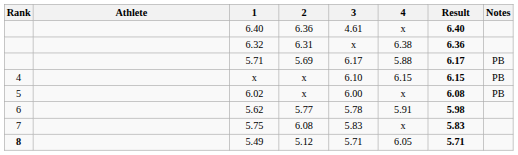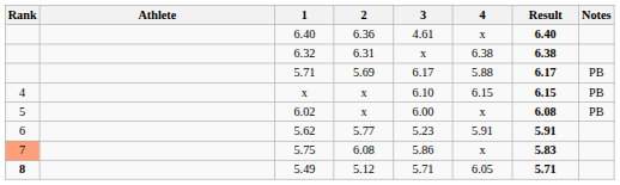 <table class="wikitable" style="text-align:center">
 <tr>
 <th>Rank</th>
 <th width=300>Athlete</th>
 <th width=70>1</th>
 <th width=70>2</th>
 <th width=70>3</th>
 <th width=70>4</th>
 <th width=80>Result</th>
 <th>Notes</th>
 </tr>
 <tr>
 <td></td>
 <td align=left></td>
 <td>6.40</td>
 <td>6.36</td>
 <td>4.61</td>
 <td>x</td>
 <td><strong>6.40</strong></td>
 <td></td>
 </tr>
 <tr>
 <td></td>
 <td align=left></td>
 <td>6.32</td>
 <td>6.31</td>
 <td>x</td>
 <td>6.38</td>
-<td><strong>6.36</strong></td>
+<td><strong>6.38</strong></td>
 <td></td>
 </tr>
 <tr>
 <td></td>
 <td align=left></td>
 <td>5.71</td>
 <td>5.69</td>
 <td>6.17</td>
 <td>5.88</td>
 <td><strong>6.17</strong></td>
 <td>PB</td>
 </tr>
 <tr>
 <td>4</td>
 <td align=left></td>
 <td>x</td>
 <td>x</td>
 <td>6.10</td>
 <td>6.15</td>
 <td><strong>6.15</strong></td>
 <td>PB</td>
 </tr>
 <tr>
 <td>5</td>
 <td align=left></td>
 <td>6.02</td>
 <td>x</td>
 <td>6.00</td>
 <td>x</td>
 <td><strong>6.08</strong></td>
 <td>PB</td>
 </tr>
 <tr>
 <td>6</td>
 <td align=left></td>
 <td>5.62</td>
 <td>5.77</td>
-<td>5.78</td>
+<td>5.23</td>
 <td>5.91</td>
-<td><strong>5.98</strong></td>
+<td><strong>5.91</strong></td>
 <td></td>
 </tr>
 <tr>
-<td>7</td>
+<td style="background: lightsalmon;">7</td>
 <td align=left></td>
 <td>5.75</td>
 <td>6.08</td>
-<td>5.83</td>
+<td>5.86</td>
 <td>x</td>
 <td><strong>5.83</strong></td>
 <td></td>
 </tr>
 <tr>
 <td><strong>8</strong></td>
 <td align=left></td>
 <td>5.49</td>
 <td>5.12</td>
 <td>5.71</td>
 <td>6.05</td>
 <td><strong>5.71</strong></td>
 <td></td>
 </tr>
 </table>
